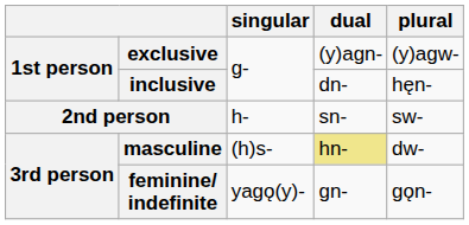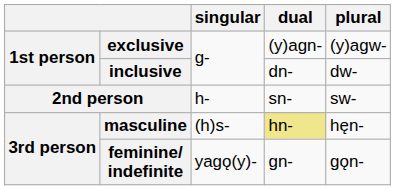 <table class="wikitable">
 <tr>
 <th colspan="2"></th>
 <th>singular</th>
 <th>dual</th>
 <th>plural</th>
 </tr>
 <tr>
 <th rowspan="2">1st person</th>
 <th>exclusive</th>
 <td rowspan="2">g-</td>
 <td>(y)agn-</td>
 <td>(y)agw-</td>
 </tr>
 <tr>
 <th>inclusive</th>
 <td>dn-</td>
-<td>hęn-</td>
+<td>dw-</td>
 </tr>
 <tr>
 <th colspan="2">2nd person</th>
 <td>h-</td>
 <td>sn-</td>
 <td>sw-</td>
 </tr>
 <tr>
 <th rowspan="2">3rd person</th>
 <th>masculine</th>
 <td>(h)s-</td>
 <td style="background: khaki;">hn-</td>
-<td>dw-</td>
+<td>hęn-</td>
 </tr>
 <tr>
 <th>feminine/<br>indefinite</th>
 <td>yagǫ(y)-</td>
 <td>gn-</td>
 <td>gǫn-</td>
 </tr>
 </table>
